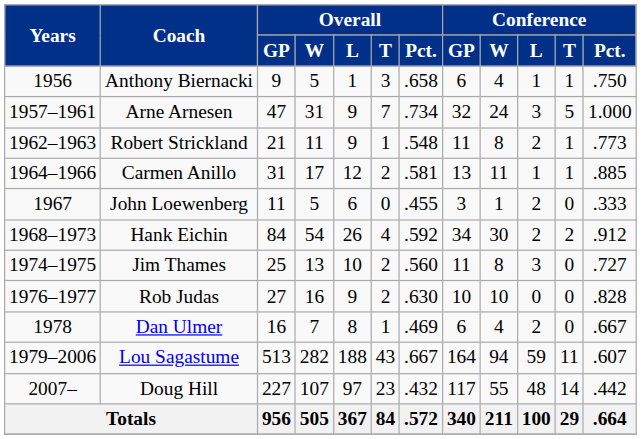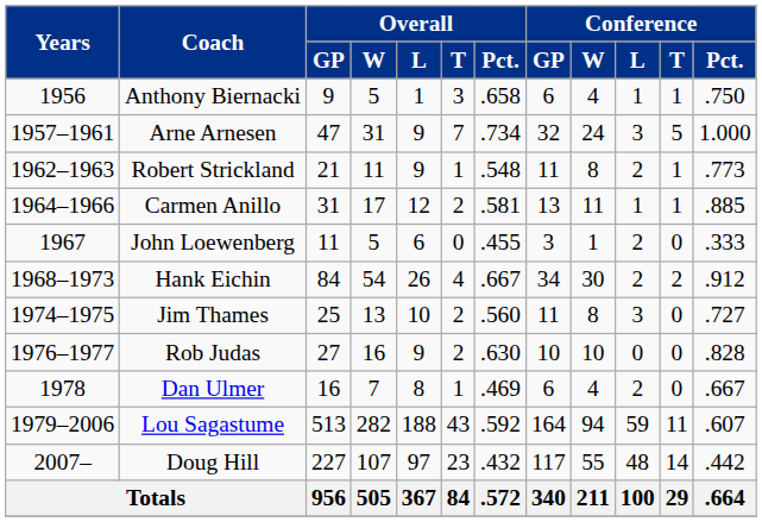 <table class="wikitable" style="text-align:center">
 <tr>
 <th style="background:#003087; color:White;" rowspan="2">Years</th>
 <th style="background:#003087; color:White;" rowspan="2">Coach</th>
 <th style="background:#003087; color:White;" colspan="5">Overall</th>
 <th style="background:#003087; color:White;" colspan="5">Conference</th>
 </tr>
 <tr>
 <th style="background:#003087; color:White;">GP</th>
 <th style="background:#003087; color:White;">W</th>
 <th style="background:#003087; color:White;">L</th>
 <th style="background:#003087; color:White;">T</th>
 <th style="background:#003087; color:White;">Pct.</th>
 <th style="background:#003087; color:White;">GP</th>
 <th style="background:#003087; color:White;">W</th>
 <th style="background:#003087; color:White;">L</th>
 <th style="background:#003087; color:White;">T</th>
 <th style="background:#003087; color:White;">Pct.</th>
 </tr>
 <tr>
 <td>1956</td>
 <td>Anthony Biernacki</td>
 <td>9</td>
 <td>5</td>
 <td>1</td>
 <td>3</td>
 <td>.658</td>
 <td>6</td>
 <td>4</td>
 <td>1</td>
 <td>1</td>
 <td>.750</td>
 </tr>
 <tr>
 <td>1957–1961</td>
 <td>Arne Arnesen</td>
 <td>47</td>
 <td>31</td>
 <td>9</td>
 <td>7</td>
 <td>.734</td>
 <td>32</td>
 <td>24</td>
 <td>3</td>
 <td>5</td>
 <td>1.000</td>
 </tr>
 <tr>
 <td>1962–1963</td>
 <td>Robert Strickland</td>
 <td>21</td>
 <td>11</td>
 <td>9</td>
 <td>1</td>
 <td>.548</td>
 <td>11</td>
 <td>8</td>
 <td>2</td>
 <td>1</td>
 <td>.773</td>
 </tr>
 <tr>
 <td>1964–1966</td>
 <td>Carmen Anillo</td>
 <td>31</td>
 <td>17</td>
 <td>12</td>
 <td>2</td>
 <td>.581</td>
 <td>13</td>
 <td>11</td>
 <td>1</td>
 <td>1</td>
 <td>.885</td>
 </tr>
 <tr>
 <td>1967</td>
 <td>John Loewenberg</td>
 <td>11</td>
 <td>5</td>
 <td>6</td>
 <td>0</td>
 <td>.455</td>
 <td>3</td>
 <td>1</td>
 <td>2</td>
 <td>0</td>
 <td>.333</td>
 </tr>
 <tr>
 <td>1968–1973</td>
 <td>Hank Eichin</td>
 <td>84</td>
 <td>54</td>
 <td>26</td>
 <td>4</td>
-<td>.592</td>
+<td>.667</td>
 <td>34</td>
 <td>30</td>
 <td>2</td>
 <td>2</td>
 <td>.912</td>
 </tr>
 <tr>
 <td>1974–1975</td>
 <td>Jim Thames</td>
 <td>25</td>
 <td>13</td>
 <td>10</td>
 <td>2</td>
 <td>.560</td>
 <td>11</td>
 <td>8</td>
 <td>3</td>
 <td>0</td>
 <td>.727</td>
 </tr>
 <tr>
 <td>1976–1977</td>
 <td>Rob Judas</td>
 <td>27</td>
 <td>16</td>
 <td>9</td>
 <td>2</td>
 <td>.630</td>
 <td>10</td>
 <td>10</td>
 <td>0</td>
 <td>0</td>
 <td>.828</td>
 </tr>
 <tr>
 <td>1978</td>
 <td><a href='#'>Dan Ulmer</a></td>
 <td>16</td>
 <td>7</td>
 <td>8</td>
 <td>1</td>
 <td>.469</td>
 <td>6</td>
 <td>4</td>
 <td>2</td>
 <td>0</td>
 <td>.667</td>
 </tr>
 <tr>
 <td>1979–2006</td>
 <td><a href='#'>Lou Sagastume</a></td>
 <td>513</td>
 <td>282</td>
 <td>188</td>
 <td>43</td>
-<td>.667</td>
+<td>.592</td>
 <td>164</td>
 <td>94</td>
 <td>59</td>
 <td>11</td>
 <td>.607</td>
 </tr>
 <tr>
 <td>2007–</td>
 <td>Doug Hill</td>
 <td>227</td>
 <td>107</td>
 <td>97</td>
 <td>23</td>
 <td>.432</td>
 <td>117</td>
 <td>55</td>
 <td>48</td>
 <td>14</td>
 <td>.442</td>
 </tr>
 <tr>
 <th colspan="2">Totals</th>
 <th>956</th>
 <th>505</th>
 <th>367</th>
 <th>84</th>
 <th>.572</th>
 <th>340</th>
 <th>211</th>
 <th>100</th>
 <th>29</th>
 <th>.664</th>
 </tr>
 <tr>
 </tr>
 </table>
